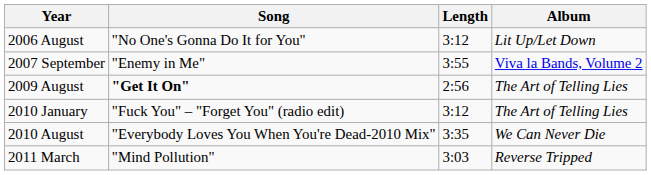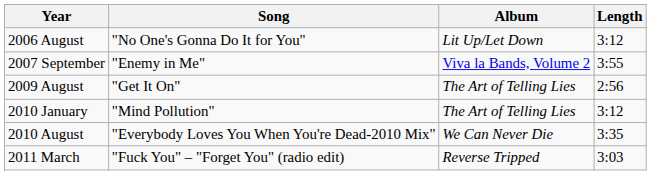 <table class="wikitable sortable">
 <tr>
 <th>Year</th>
 <th>Song</th>
+<th>Album</th>
 <th>Length</th>
-<th>Album</th>
 </tr>
 <tr>
 <td>2006 August</td>
 <td>"No One's Gonna Do It for You"</td>
+<td><em>Lit Up/Let Down</em></td>
 <td>3:12</td>
-<td><em>Lit Up/Let Down</em></td>
 </tr>
 <tr>
 <td>2007 September</td>
 <td>"Enemy in Me"</td>
+<td><a href='#'>Viva la Bands, Volume 2</a></td>
 <td>3:55</td>
-<td><a href='#'>Viva la Bands, Volume 2</a></td>
 </tr>
 <tr>
 <td>2009 August</td>
-<td><strong>"Get It On"</strong></td>
+<td>"Get It On"</td>
+<td><em>The Art of Telling Lies</em></td>
 <td>2:56</td>
-<td><em>The Art of Telling Lies</em></td>
 </tr>
 <tr>
 <td>2010 January</td>
-<td>"Fuck You" – "Forget You" (radio edit)</td>
+<td>"Mind Pollution"</td>
+<td><em>The Art of Telling Lies</em></td>
 <td>3:12</td>
-<td><em>The Art of Telling Lies</em></td>
 </tr>
 <tr>
 <td>2010 August</td>
 <td>"Everybody Loves You When You're Dead-2010 Mix"</td>
+<td><em>We Can Never Die</em></td>
 <td>3:35</td>
-<td><em>We Can Never Die</em></td>
 </tr>
 <tr>
 <td>2011 March</td>
-<td>"Mind Pollution"</td>
+<td>"Fuck You" – "Forget You" (radio edit)</td>
+<td><em>Reverse Tripped</em></td>
 <td>3:03</td>
-<td><em>Reverse Tripped</em></td>
 </tr>
 </table>
